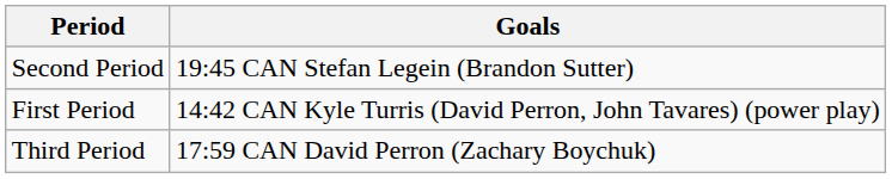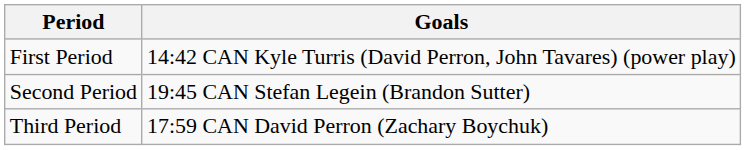 <table class="wikitable">
 <tr>
 <th>Period</th>
 <th>Goals</th>
 </tr>
 <tr>
+<td>First Period</td>
+<td>14:42 CAN Kyle Turris (David Perron, John Tavares) (power play)</td>
+</tr>
+<tr>
 <td>Second Period</td>
 <td>19:45 CAN Stefan Legein (Brandon Sutter)</td>
-</tr>
-<tr>
-<td>First Period</td>
-<td>14:42 CAN Kyle Turris (David Perron, John Tavares) (power play)</td>
 </tr>
 <tr>
 <td>Third Period</td>
 <td>17:59 CAN David Perron (Zachary Boychuk)</td>
 </tr>
 </table>
